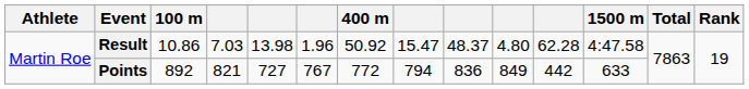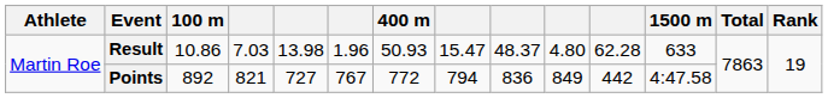 <table class=wikitable style=font-size:90%;text-align:center>
 <tr>
 <th>Athlete</th>
 <th>Event</th>
 <th>100 m</th>
 <th></th>
 <th></th>
 <th></th>
 <th>400 m</th>
 <th></th>
 <th></th>
 <th></th>
 <th></th>
 <th>1500 m</th>
 <th>Total</th>
 <th>Rank</th>
 </tr>
 <tr>
 <td rowspan=2 align=left><a href='#'>Martin Roe</a></td>
 <th style=font-size:95%>Result</th>
 <td>10.86</td>
 <td>7.03</td>
 <td>13.98</td>
 <td>1.96</td>
-<td>50.92</td>
+<td>50.93</td>
 <td>15.47</td>
 <td>48.37</td>
 <td>4.80</td>
 <td>62.28</td>
-<td>4:47.58</td>
+<td>633</td>
 <td rowspan=2>7863</td>
 <td rowspan=2>19</td>
 </tr>
 <tr>
 <th style=font-size:95%>Points</th>
 <td>892</td>
 <td>821</td>
 <td>727</td>
 <td>767</td>
 <td>772</td>
 <td>794</td>
 <td>836</td>
 <td>849</td>
 <td>442</td>
-<td>633</td>
+<td>4:47.58</td>
 </tr>
 </table>
